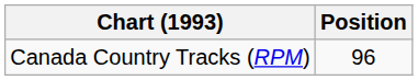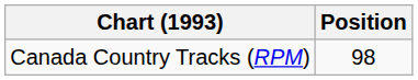 <table class="wikitable sortable">
 <tr>
 <th scope="col">Chart (1993)</th>
 <th scope="col">Position</th>
 </tr>
 <tr>
 <td>Canada Country Tracks (<em><a href='#'>RPM</a></em>)</td>
-<td align="center">96</td>
+<td align="center">98</td>
 </tr>
 </table>
